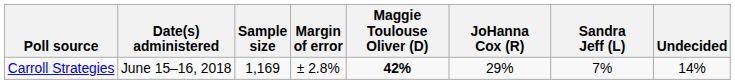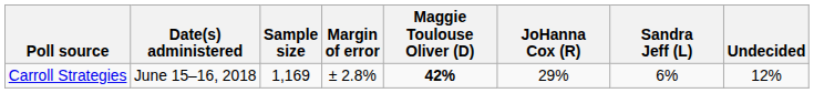 <table class="wikitable" style="font-size:90%;text-align:center;">
 <tr valign=bottom>
 <th>Poll source</th>
 <th>Date(s)<br>administered</th>
 <th>Sample<br>size</th>
 <th>Margin<br>of error</th>
 <th style="width:100px;">Maggie Toulouse<br>Oliver (D)</th>
 <th style="width:100px;">JoHanna<br>Cox (R)</th>
 <th style="width:100px;">Sandra<br>Jeff (L)</th>
 <th>Undecided</th>
 </tr>
 <tr>
 <td style="text-align:left;"><a href='#'>Carroll Strategies</a></td>
 <td align=center>June 15–16, 2018</td>
 <td align=center>1,169</td>
 <td align=center>± 2.8%</td>
 <td><strong>42%</strong></td>
 <td align=center>29%</td>
-<td align=center>7%</td>
-<td align=center>14%</td>
+<td align=center>6%</td>
+<td align=center>12%</td>
 </tr>
 </table>
